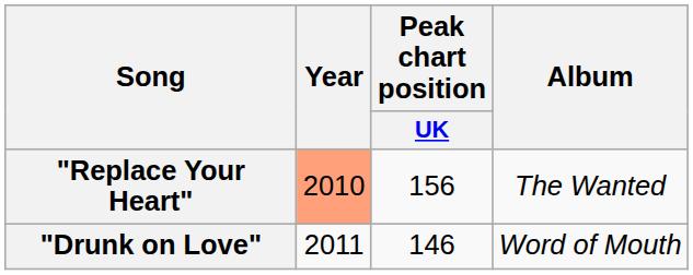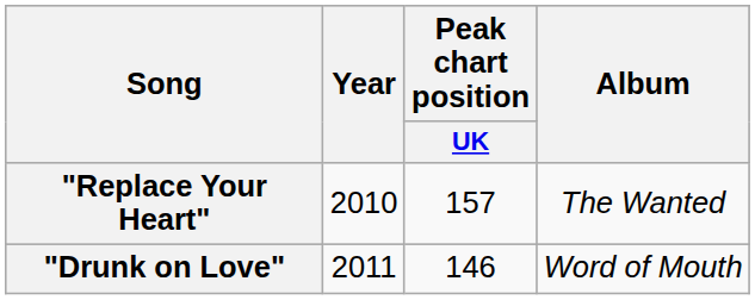 <table class="wikitable plainrowheaders" style="text-align:center;">
 <tr>
 <th scope="col" rowspan="2" style="width:10em;">Song</th>
 <th scope="col" rowspan="2">Year</th>
 <th scope="col">Peak chart position</th>
 <th scope="col" rowspan="2">Album</th>
 </tr>
 <tr>
 <th scope="col" style="width:3em;font-size:85%;"><a href='#'>UK</a><br></th>
 </tr>
 <tr>
 <th scope="row">"Replace Your Heart"</th>
-<td style="background: lightsalmon;">2010</td>
-<td>156</td>
+<td>2010</td>
+<td>157</td>
 <td><em>The Wanted</em></td>
 </tr>
 <tr>
 <th scope="row">"Drunk on Love"</th>
 <td>2011</td>
 <td>146</td>
 <td><em>Word of Mouth</em></td>
 </tr>
 </table>
